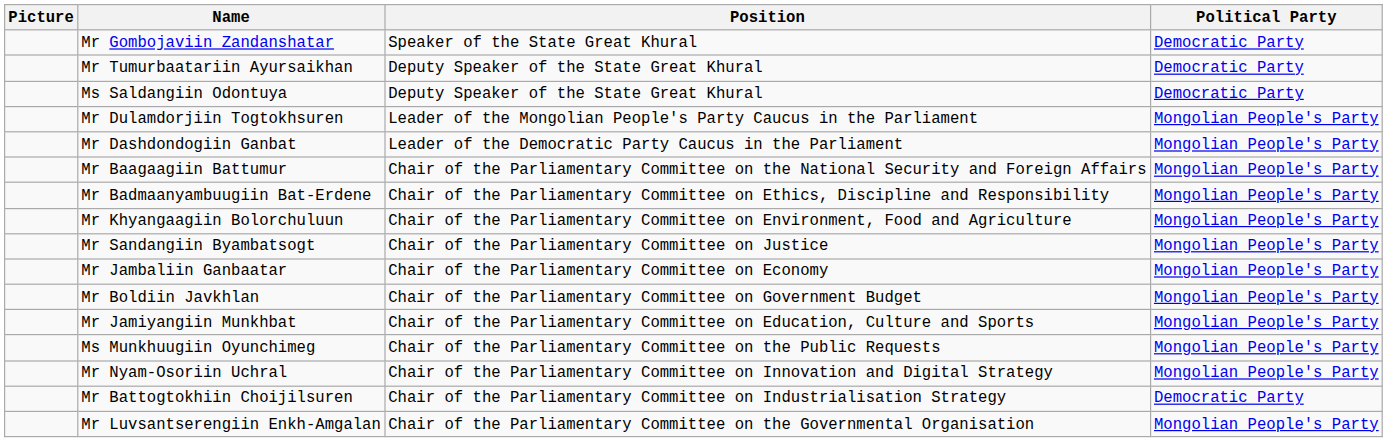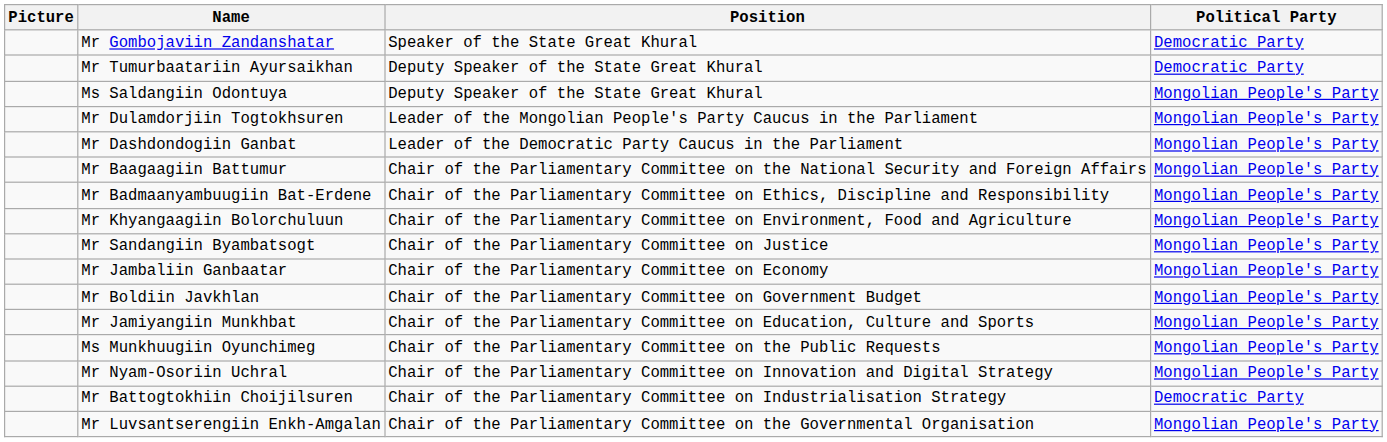 <table class="wikitable">
 <tr>
 <th>Picture</th>
 <th>Name</th>
 <th>Position</th>
 <th>Political Party</th>
 </tr>
 <tr>
 <td></td>
 <td>Mr <a href='#'>Gombojaviin Zandanshatar</a></td>
 <td>Speaker of the State Great Khural</td>
 <td><a href='#'>Democratic Party</a></td>
 </tr>
 <tr>
 <td></td>
 <td>Mr Tumurbaatariin Ayursaikhan</td>
 <td>Deputy Speaker of the State Great Khural</td>
 <td><a href='#'>Democratic Party</a></td>
 </tr>
 <tr>
 <td></td>
 <td>Ms Saldangiin Odontuya</td>
 <td>Deputy Speaker of the State Great Khural</td>
-<td><a href='#'>Democratic Party</a></td>
+<td><a href='#'>Mongolian People's Party</a></td>
 </tr>
 <tr>
 <td></td>
 <td>Mr Dulamdorjiin Togtokhsuren</td>
 <td>Leader of the Mongolian People's Party Caucus in the Parliament</td>
 <td><a href='#'>Mongolian People's Party</a></td>
 </tr>
 <tr>
 <td></td>
 <td>Mr Dashdondogiin Ganbat</td>
 <td>Leader of the Democratic Party Caucus in the Parliament</td>
 <td><a href='#'>Mongolian People's Party</a></td>
 </tr>
 <tr>
 <td></td>
 <td>Mr Baagaagiin Battumur</td>
 <td>Chair of the Parliamentary Committee on the National Security and Foreign Affairs</td>
 <td><a href='#'>Mongolian People's Party</a></td>
 </tr>
 <tr>
 <td></td>
 <td>Mr Badmaanyambuugiin Bat-Erdene</td>
 <td>Chair of the Parliamentary Committee on Ethics, Discipline and Responsibility</td>
 <td><a href='#'>Mongolian People's Party</a></td>
 </tr>
 <tr>
 <td></td>
 <td>Mr Khyangaagiin Bolorchuluun</td>
 <td>Chair of the Parliamentary Committee on Environment, Food and Agriculture</td>
 <td><a href='#'>Mongolian People's Party</a></td>
 </tr>
 <tr>
 <td></td>
 <td>Mr Sandangiin Byambatsogt</td>
 <td>Chair of the Parliamentary Committee on Justice</td>
 <td><a href='#'>Mongolian People's Party</a></td>
 </tr>
 <tr>
 <td></td>
 <td>Mr Jambaliin Ganbaatar</td>
 <td>Chair of the Parliamentary Committee on Economy</td>
 <td><a href='#'>Mongolian People's Party</a></td>
 </tr>
 <tr>
 <td></td>
 <td>Mr Boldiin Javkhlan</td>
 <td>Chair of the Parliamentary Committee on Government Budget</td>
 <td><a href='#'>Mongolian People's Party</a></td>
 </tr>
 <tr>
 <td></td>
 <td>Mr Jamiyangiin Munkhbat</td>
 <td>Chair of the Parliamentary Committee on Education, Culture and Sports</td>
 <td><a href='#'>Mongolian People's Party</a></td>
 </tr>
 <tr>
 <td></td>
 <td>Ms Munkhuugiin Oyunchimeg</td>
 <td>Chair of the Parliamentary Committee on the Public Requests</td>
 <td><a href='#'>Mongolian People's Party</a></td>
 </tr>
 <tr>
 <td></td>
 <td>Mr Nyam-Osoriin Uchral</td>
 <td>Chair of the Parliamentary Committee on Innovation and Digital Strategy</td>
 <td><a href='#'>Mongolian People's Party</a></td>
 </tr>
 <tr>
 <td></td>
 <td>Mr Battogtokhiin Choijilsuren</td>
 <td>Chair of the Parliamentary Committee on Industrialisation Strategy</td>
 <td><a href='#'>Democratic Party</a></td>
 </tr>
 <tr>
 <td></td>
 <td>Mr Luvsantserengiin Enkh-Amgalan</td>
 <td>Chair of the Parliamentary Committee on the Governmental Organisation</td>
 <td><a href='#'>Mongolian People's Party</a></td>
 </tr>
 </table>
